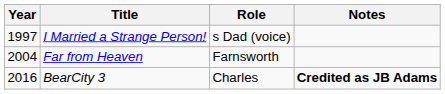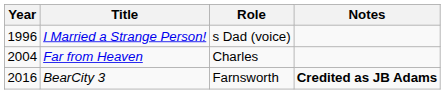 <table class="wikitable sortable">
 <tr>
 <th>Year</th>
 <th>Title</th>
 <th>Role</th>
 <th>Notes</th>
 </tr>
 <tr>
-<td>1997</td>
+<td>1996</td>
 <td><em><a href='#'>I Married a Strange Person!</a></em></td>
 <td>s Dad (voice)</td>
 <td></td>
 </tr>
 <tr>
 <td>2004</td>
 <td><em><a href='#'>Far from Heaven</a></em></td>
-<td>Farnsworth</td>
+<td>Charles</td>
 <td></td>
 </tr>
 <tr>
 <td>2016</td>
 <td><em>BearCity 3</em></td>
-<td>Charles</td>
+<td>Farnsworth</td>
 <td><strong>Credited as JB Adams</strong></td>
 </tr>
 </table>
